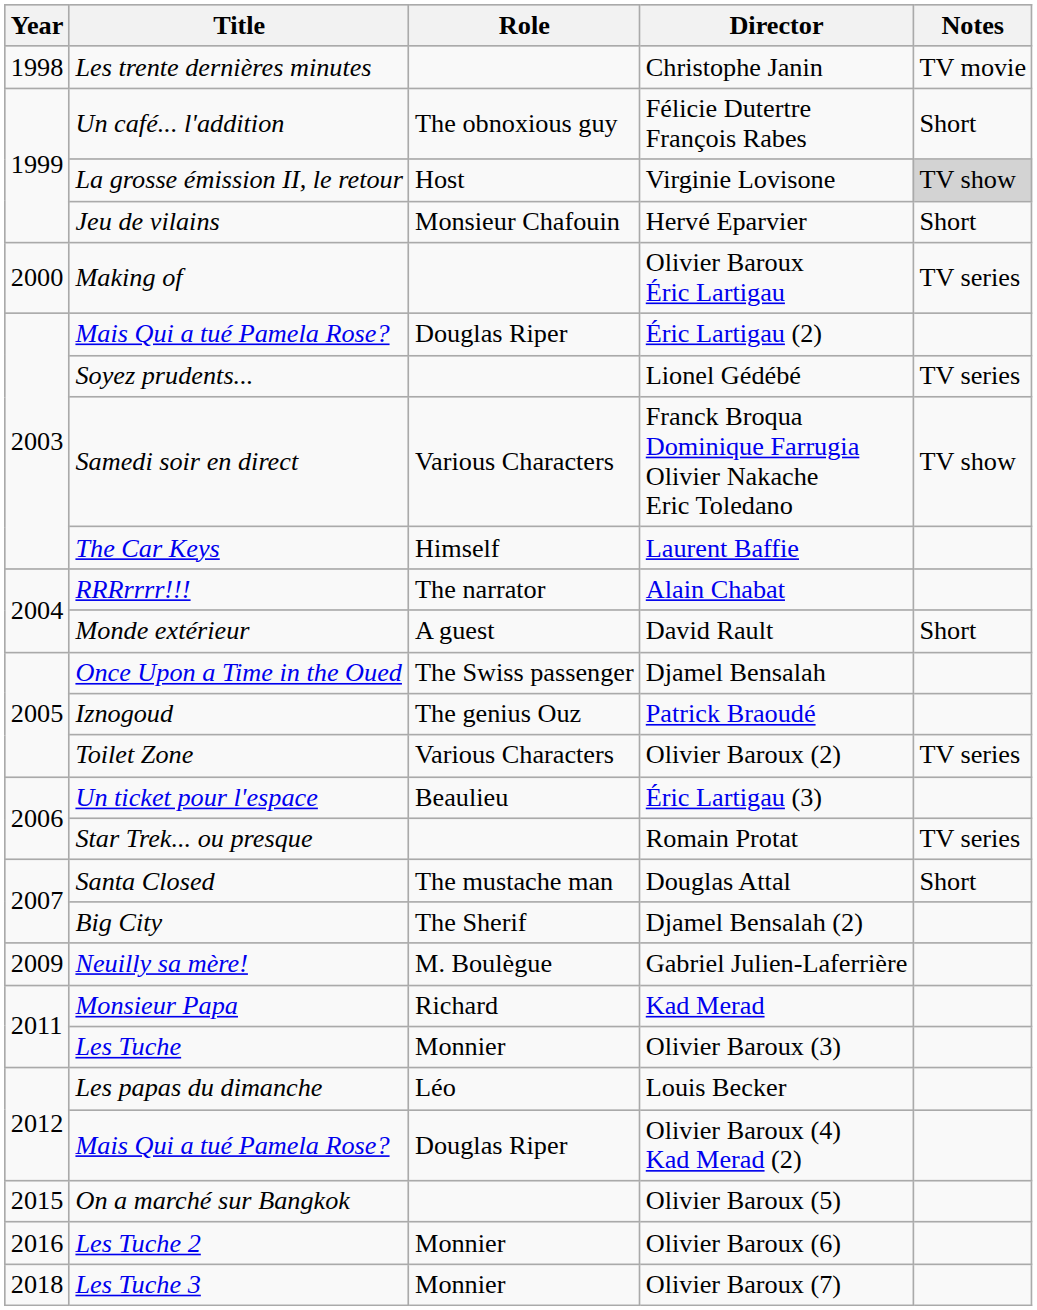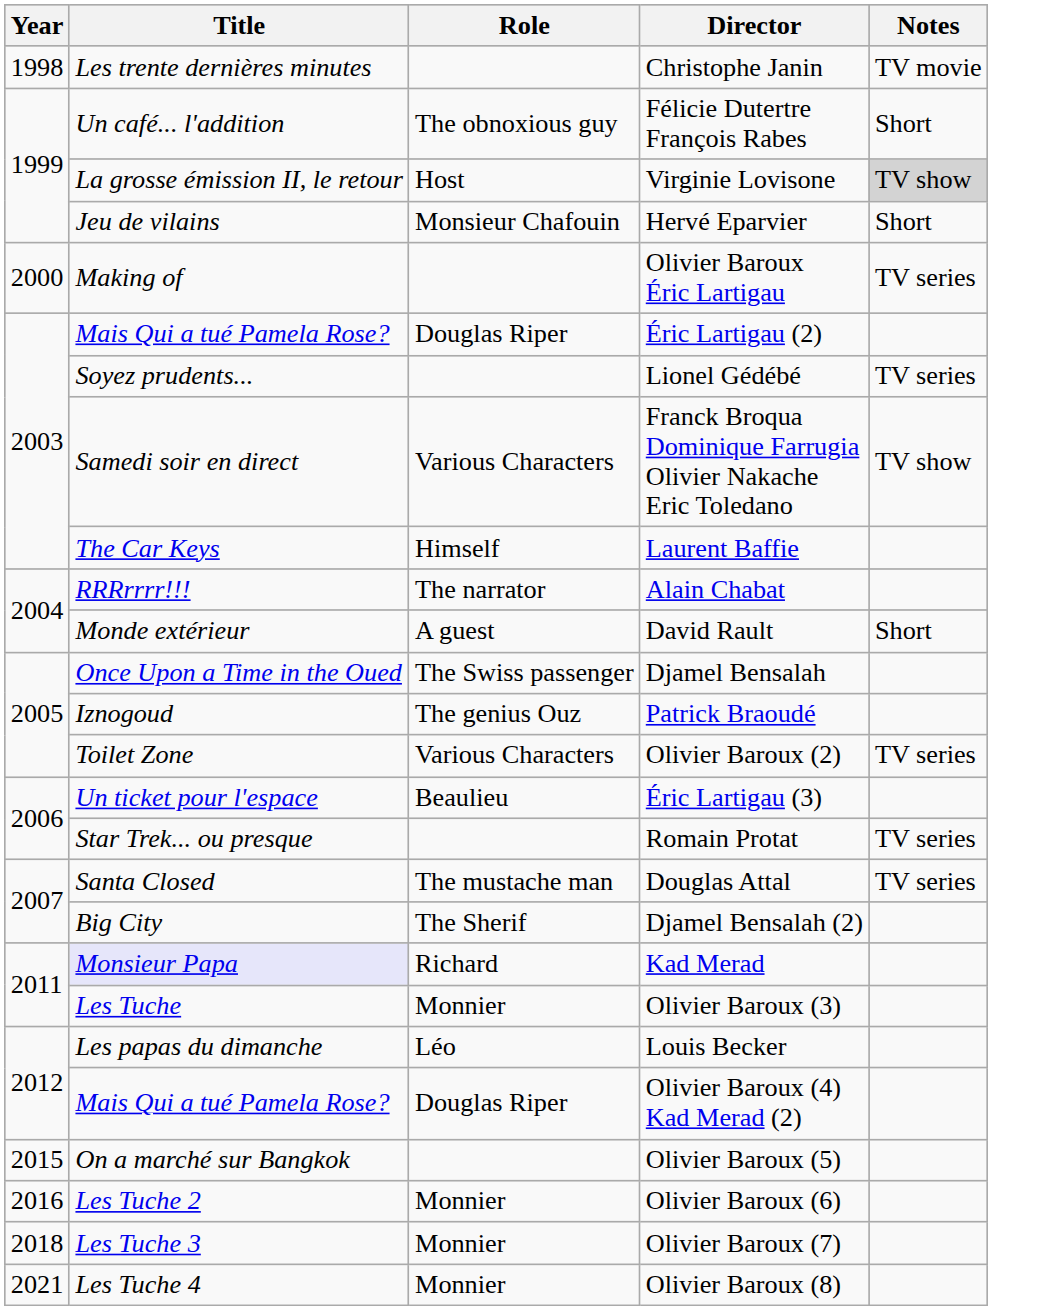 <table class="wikitable sortable">
 <tr>
 <th>Year</th>
 <th>Title</th>
 <th>Role</th>
 <th>Director</th>
 <th class="unsortable">Notes</th>
 </tr>
 <tr>
 <td>1998</td>
 <td><em>Les trente dernières minutes</em></td>
 <td></td>
 <td>Christophe Janin</td>
 <td>TV movie</td>
 </tr>
 <tr>
 <td rowspan=3>1999</td>
 <td><em>Un café... l'addition</em></td>
 <td>The obnoxious guy</td>
 <td>Félicie Dutertre<br>François Rabes</td>
 <td>Short</td>
 </tr>
 <tr>
 <td><em>La grosse émission II, le retour</em></td>
 <td>Host</td>
 <td>Virginie Lovisone</td>
 <td style="background: lightgrey;">TV show</td>
 </tr>
 <tr>
 <td><em>Jeu de vilains</em></td>
 <td>Monsieur Chafouin</td>
 <td>Hervé Eparvier</td>
 <td>Short</td>
 </tr>
 <tr>
 <td>2000</td>
 <td><em>Making of</em></td>
 <td></td>
 <td>Olivier Baroux<br><a href='#'>Éric Lartigau</a></td>
 <td>TV series</td>
 </tr>
 <tr>
 <td rowspan=4>2003</td>
 <td><em><a href='#'>Mais Qui a tué Pamela Rose?</a></em></td>
 <td>Douglas Riper</td>
 <td><a href='#'>Éric Lartigau</a> (2)</td>
 <td></td>
 </tr>
 <tr>
 <td><em>Soyez prudents...</em></td>
 <td></td>
 <td>Lionel Gédébé</td>
 <td>TV series</td>
 </tr>
 <tr>
 <td><em>Samedi soir en direct</em></td>
 <td>Various Characters</td>
 <td>Franck Broqua<br><a href='#'>Dominique Farrugia</a><br>Olivier Nakache<br>Eric Toledano</td>
 <td>TV show</td>
 </tr>
 <tr>
 <td><em><a href='#'>The Car Keys</a></em></td>
 <td>Himself</td>
 <td><a href='#'>Laurent Baffie</a></td>
 <td></td>
 </tr>
 <tr>
 <td rowspan=2>2004</td>
 <td><em><a href='#'>RRRrrrr!!!</a></em></td>
 <td>The narrator</td>
 <td><a href='#'>Alain Chabat</a></td>
 <td></td>
 </tr>
 <tr>
 <td><em>Monde extérieur</em></td>
 <td>A guest</td>
 <td>David Rault</td>
 <td>Short</td>
 </tr>
 <tr>
 <td rowspan=3>2005</td>
 <td><em><a href='#'>Once Upon a Time in the Oued</a></em></td>
 <td>The Swiss passenger</td>
 <td>Djamel Bensalah</td>
 <td></td>
 </tr>
 <tr>
 <td><em>Iznogoud</em></td>
 <td>The genius Ouz</td>
 <td><a href='#'>Patrick Braoudé</a></td>
 <td></td>
 </tr>
 <tr>
 <td><em>Toilet Zone</em></td>
 <td>Various Characters</td>
 <td>Olivier Baroux (2)</td>
 <td>TV series</td>
 </tr>
 <tr>
 <td rowspan=2>2006</td>
 <td><em><a href='#'>Un ticket pour l'espace</a></em></td>
 <td>Beaulieu</td>
 <td><a href='#'>Éric Lartigau</a> (3)</td>
 <td></td>
 </tr>
 <tr>
 <td><em>Star Trek... ou presque</em></td>
 <td></td>
 <td>Romain Protat</td>
 <td>TV series</td>
 </tr>
 <tr>
 <td rowspan=2>2007</td>
 <td><em>Santa Closed</em></td>
 <td>The mustache man</td>
 <td>Douglas Attal</td>
-<td>Short</td>
+<td>TV series</td>
 </tr>
 <tr>
 <td><em>Big City</em></td>
 <td>The Sherif</td>
 <td>Djamel Bensalah (2)</td>
 <td></td>
 </tr>
 <tr>
-<td rowspan=1>2009</td>
-<td><em><a href='#'>Neuilly sa mère!</a></em></td>
-<td>M. Boulègue</td>
-<td>Gabriel Julien-Laferrière</td>
-<td></td>
-</tr>
-<tr>
 <td rowspan=2>2011</td>
-<td><em><a href='#'>Monsieur Papa</a></em></td>
+<td style="background: lavender;"><em><a href='#'>Monsieur Papa</a></em></td>
 <td>Richard</td>
 <td><a href='#'>Kad Merad</a></td>
 <td></td>
 </tr>
 <tr>
 <td><em><a href='#'>Les Tuche</a></em></td>
 <td>Monnier</td>
 <td>Olivier Baroux (3)</td>
 <td></td>
 </tr>
 <tr>
 <td rowspan=2>2012</td>
 <td><em>Les papas du dimanche</em></td>
 <td>Léo</td>
 <td>Louis Becker</td>
 <td></td>
 </tr>
 <tr>
 <td><em><a href='#'>Mais Qui a tué Pamela Rose?</a></em></td>
 <td>Douglas Riper</td>
 <td>Olivier Baroux (4)<br><a href='#'>Kad Merad</a> (2)</td>
 <td></td>
 </tr>
 <tr>
 <td rowspan=1>2015</td>
 <td><em>On a marché sur Bangkok</em></td>
 <td></td>
 <td>Olivier Baroux (5)</td>
 <td></td>
 </tr>
 <tr>
 <td rowspan=1>2016</td>
 <td><em><a href='#'>Les Tuche 2</a></em></td>
 <td>Monnier</td>
 <td>Olivier Baroux (6)</td>
 <td></td>
 </tr>
 <tr>
 <td rowspan=1>2018</td>
 <td><em><a href='#'>Les Tuche 3</a></em></td>
 <td>Monnier</td>
 <td>Olivier Baroux (7)</td>
 <td></td>
 </tr>
+<tr>
+<td rowspan=1>2021</td>
+<td><em>Les Tuche 4</em></td>
+<td>Monnier</td>
+<td>Olivier Baroux (8)</td>
+<td></td>
+</tr>
 </table>
